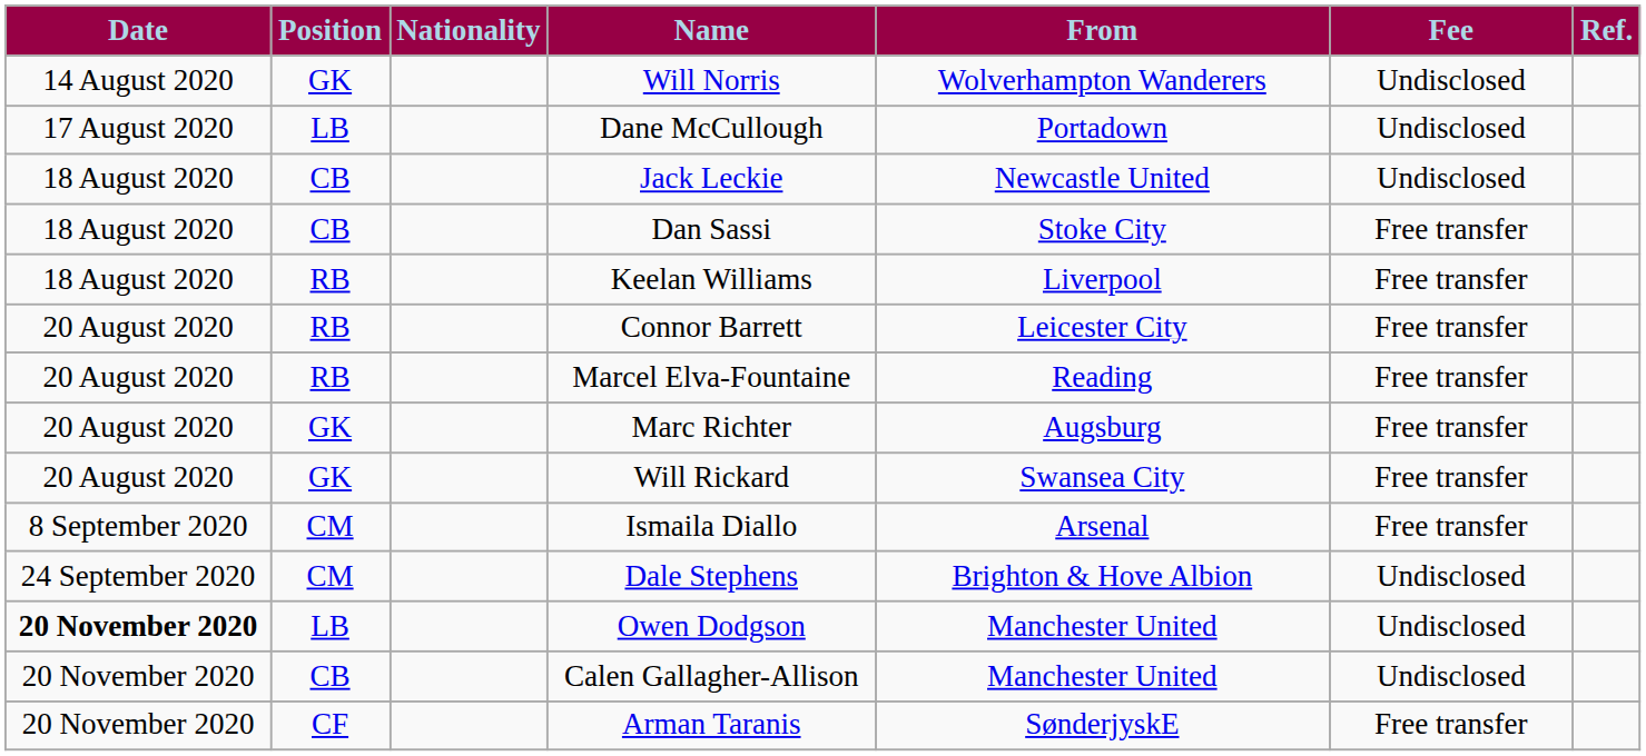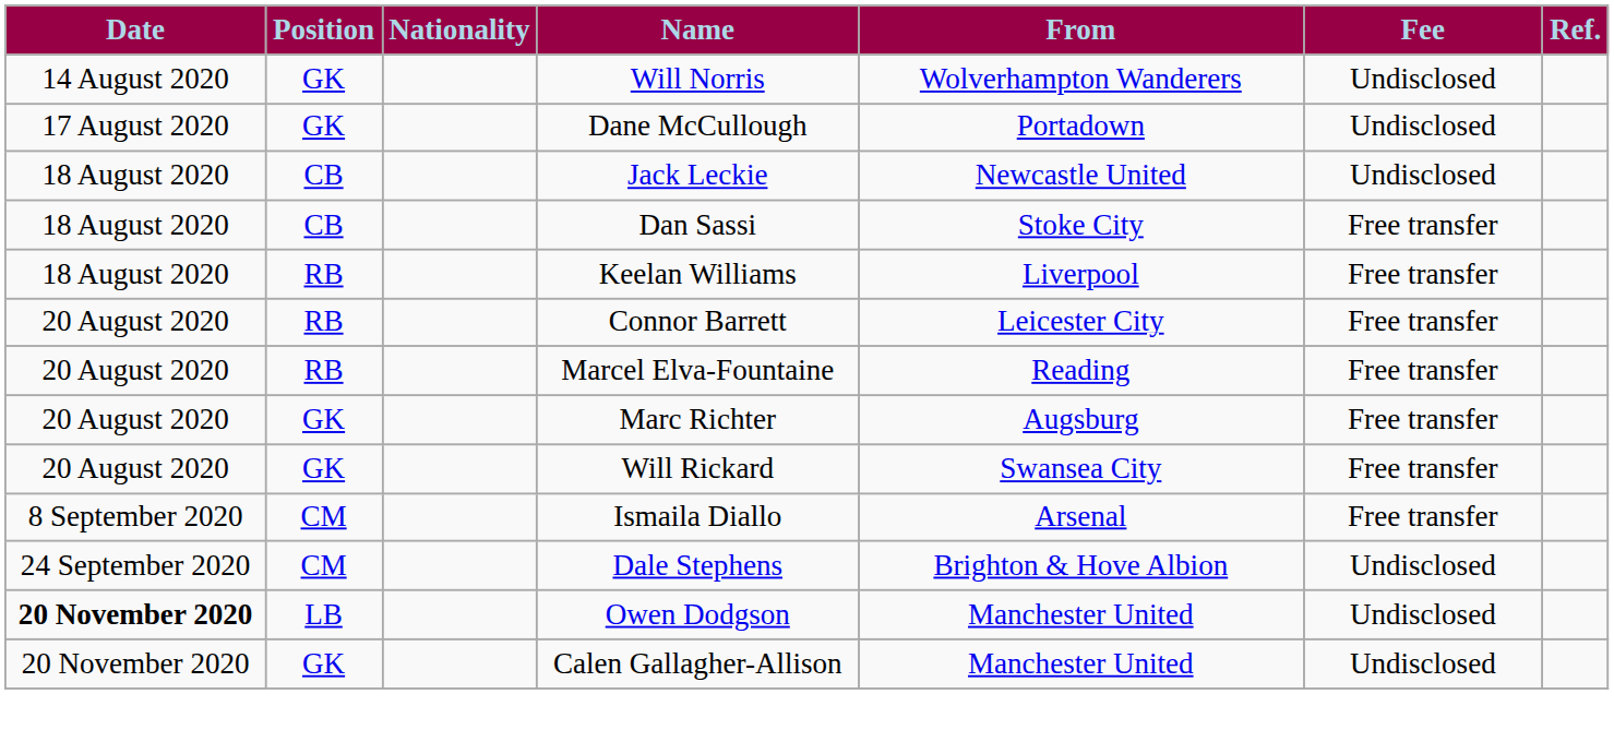 <table class="wikitable"  style="text-align:center; font-size:90%; ">
 <tr>
 <th style="background:#970045; color:#ADD8E6; ; width:120px;">Date</th>
 <th style="background:#970045; color:#ADD8E6; ; width:50px;">Position</th>
 <th style="background:#970045; color:#ADD8E6; ; width:50px;">Nationality</th>
 <th style="background:#970045; color:#ADD8E6; ; width:150px;">Name</th>
 <th style="background:#970045; color:#ADD8E6; ; width:210px;">From</th>
 <th style="background:#970045; color:#ADD8E6; ; width:110px;">Fee</th>
 <th style="background:#970045; color:#ADD8E6; ; width:25px;">Ref.</th>
 </tr>
 <tr>
 <td>14 August 2020</td>
 <td><a href='#'>GK</a></td>
 <td></td>
 <td><a href='#'>Will Norris</a></td>
 <td> <a href='#'>Wolverhampton Wanderers</a></td>
 <td>Undisclosed</td>
 <td></td>
 </tr>
 <tr>
 <td>17 August 2020</td>
-<td><a href='#'>LB</a></td>
+<td><a href='#'>GK</a></td>
 <td></td>
 <td>Dane McCullough</td>
 <td> <a href='#'>Portadown</a></td>
 <td>Undisclosed</td>
 <td></td>
 </tr>
 <tr>
 <td>18 August 2020</td>
 <td><a href='#'>CB</a></td>
 <td></td>
 <td><a href='#'>Jack Leckie</a></td>
 <td> <a href='#'>Newcastle United</a></td>
 <td>Undisclosed</td>
 <td></td>
 </tr>
 <tr>
 <td>18 August 2020</td>
 <td><a href='#'>CB</a></td>
 <td></td>
 <td>Dan Sassi</td>
 <td> <a href='#'>Stoke City</a></td>
 <td>Free transfer</td>
 <td></td>
 </tr>
 <tr>
 <td>18 August 2020</td>
 <td><a href='#'>RB</a></td>
 <td></td>
 <td>Keelan Williams</td>
 <td> <a href='#'>Liverpool</a></td>
 <td>Free transfer</td>
 <td></td>
 </tr>
 <tr>
 <td>20 August 2020</td>
 <td><a href='#'>RB</a></td>
 <td></td>
 <td>Connor Barrett</td>
 <td> <a href='#'>Leicester City</a></td>
 <td>Free transfer</td>
 <td></td>
 </tr>
 <tr>
 <td>20 August 2020</td>
 <td><a href='#'>RB</a></td>
 <td></td>
 <td>Marcel Elva-Fountaine</td>
 <td> <a href='#'>Reading</a></td>
 <td>Free transfer</td>
 <td></td>
 </tr>
 <tr>
 <td>20 August 2020</td>
 <td><a href='#'>GK</a></td>
 <td></td>
 <td>Marc Richter</td>
 <td> <a href='#'>Augsburg</a></td>
 <td>Free transfer</td>
 <td></td>
 </tr>
 <tr>
 <td>20 August 2020</td>
 <td><a href='#'>GK</a></td>
 <td></td>
 <td>Will Rickard</td>
 <td> <a href='#'>Swansea City</a></td>
 <td>Free transfer</td>
 <td></td>
 </tr>
 <tr>
 <td>8 September 2020</td>
 <td><a href='#'>CM</a></td>
 <td></td>
 <td>Ismaila Diallo</td>
 <td> <a href='#'>Arsenal</a></td>
 <td>Free transfer</td>
 <td></td>
 </tr>
 <tr>
 <td>24 September 2020</td>
 <td><a href='#'>CM</a></td>
 <td></td>
 <td><a href='#'>Dale Stephens</a></td>
 <td> <a href='#'>Brighton & Hove Albion</a></td>
 <td>Undisclosed</td>
 <td></td>
 </tr>
 <tr>
 <td><strong>20 November 2020</strong></td>
 <td><a href='#'>LB</a></td>
 <td></td>
 <td><a href='#'>Owen Dodgson</a></td>
 <td> <a href='#'>Manchester United</a></td>
 <td>Undisclosed</td>
 <td></td>
 </tr>
 <tr>
 <td>20 November 2020</td>
-<td><a href='#'>CB</a></td>
+<td><a href='#'>GK</a></td>
 <td></td>
 <td>Calen Gallagher-Allison</td>
 <td> <a href='#'>Manchester United</a></td>
 <td>Undisclosed</td>
 <td></td>
 </tr>
-<tr>
-<td>20 November 2020</td>
-<td><a href='#'>CF</a></td>
-<td></td>
-<td><a href='#'>Arman Taranis</a></td>
-<td> <a href='#'>SønderjyskE</a></td>
-<td>Free transfer</td>
-<td></td>
-</tr>
 </table>
